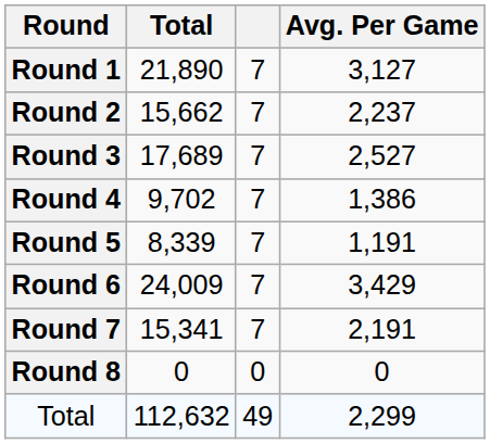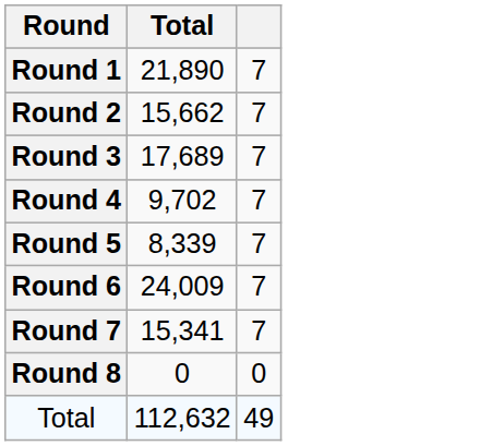 <table class="wikitable plainrowheaders sortable" style="text-align:center;">
 <tr>
 <th>Round</th>
 <th>Total</th>
 <th></th>
-<th>Avg. Per Game</th>
 </tr>
 <tr>
 <th scope='row'>Round 1</th>
 <td>21,890</td>
 <td>7</td>
-<td>3,127</td>
 </tr>
 <tr>
 <th scope='row'>Round 2</th>
 <td>15,662</td>
 <td>7</td>
-<td>2,237</td>
 </tr>
 <tr>
 <th scope='row'>Round 3</th>
 <td>17,689</td>
 <td>7</td>
-<td>2,527</td>
 </tr>
 <tr>
 <th scope='row'>Round 4</th>
 <td>9,702</td>
 <td>7</td>
-<td>1,386</td>
 </tr>
 <tr>
 <th scope='row'>Round 5</th>
 <td>8,339</td>
 <td>7</td>
-<td>1,191</td>
 </tr>
 <tr>
 <th scope='row'>Round 6</th>
 <td>24,009</td>
 <td>7</td>
-<td>3,429</td>
 </tr>
 <tr>
 <th scope='row'>Round 7</th>
 <td>15,341</td>
 <td>7</td>
-<td>2,191</td>
 </tr>
 <tr>
 <th scope='row'>Round 8</th>
-<td>0</td>
 <td>0</td>
 <td>0</td>
 </tr>
 <tr style="background:#f4faff;">
 <td>Total</td>
 <td>112,632</td>
 <td>49</td>
-<td>2,299</td>
 </tr>
 </table>
